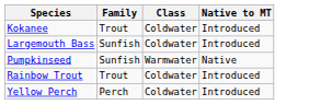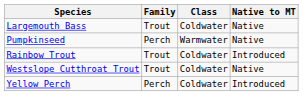 <table class="wikitable">
 <tr>
 <th colspan="1" rowspan="1">Species</th>
 <th colspan="1" rowspan="1">Family</th>
 <th colspan="1" rowspan="1">Class</th>
 <th colspan="1" rowspan="1">Native to MT</th>
 </tr>
 <tr>
-<td><a href='#'>Kokanee</a></td>
+<td><a href='#'>Largemouth Bass</a></td>
 <td>Trout</td>
 <td>Coldwater</td>
-<td>Introduced</td>
-</tr>
-<tr>
-<td><a href='#'>Largemouth Bass</a></td>
-<td>Sunfish</td>
-<td>Coldwater</td>
-<td>Introduced</td>
+<td>Native</td>
 </tr>
 <tr>
 <td><a href='#'>Pumpkinseed</a></td>
-<td>Sunfish</td>
+<td>Perch</td>
 <td>Warmwater</td>
 <td>Native</td>
 </tr>
 <tr>
 <td><a href='#'>Rainbow Trout</a></td>
 <td>Trout</td>
 <td>Coldwater</td>
 <td>Introduced</td>
 </tr>
 <tr>
+<td><a href='#'>Westslope Cutthroat Trout</a></td>
+<td>Trout</td>
+<td>Coldwater</td>
+<td>Native</td>
+</tr>
+<tr>
 <td><a href='#'>Yellow Perch</a></td>
 <td>Perch</td>
 <td>Coldwater</td>
 <td>Introduced</td>
 </tr>
 </table>
